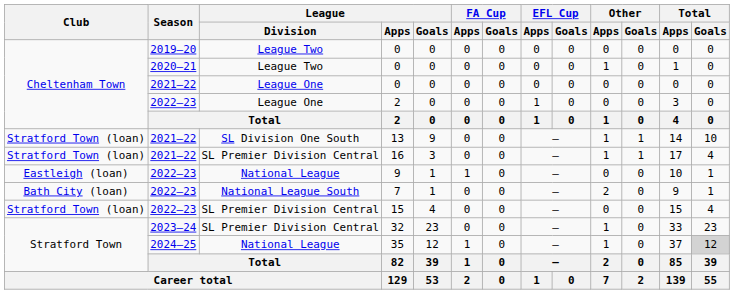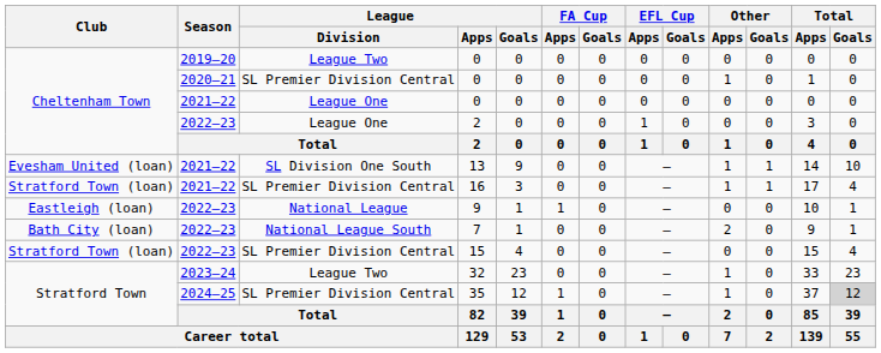 <table class="wikitable" style="text-align:center">
 <tr>
 <th rowspan="2">Club</th>
 <th rowspan="2">Season</th>
 <th colspan="3">League</th>
 <th colspan="2"><a href='#'>FA Cup</a></th>
 <th colspan="2"><a href='#'>EFL Cup</a></th>
 <th colspan="2">Other</th>
 <th colspan="2">Total</th>
 </tr>
 <tr>
 <th>Division</th>
 <th>Apps</th>
 <th>Goals</th>
 <th>Apps</th>
 <th>Goals</th>
 <th>Apps</th>
 <th>Goals</th>
 <th>Apps</th>
 <th>Goals</th>
 <th>Apps</th>
 <th>Goals</th>
 </tr>
 <tr>
 <td rowspan="5"><a href='#'>Cheltenham Town</a></td>
 <td><a href='#'>2019–20</a></td>
 <td><a href='#'>League Two</a></td>
 <td>0</td>
 <td>0</td>
 <td>0</td>
 <td>0</td>
 <td>0</td>
 <td>0</td>
 <td>0</td>
 <td>0</td>
 <td>0</td>
 <td>0</td>
 </tr>
 <tr>
 <td><a href='#'>2020–21</a></td>
-<td>League Two</td>
+<td>SL Premier Division Central</td>
 <td>0</td>
 <td>0</td>
 <td>0</td>
 <td>0</td>
 <td>0</td>
 <td>0</td>
 <td>1</td>
 <td>0</td>
 <td>1</td>
 <td>0</td>
 </tr>
 <tr>
 <td><a href='#'>2021–22</a></td>
 <td><a href='#'>League One</a></td>
 <td>0</td>
 <td>0</td>
 <td>0</td>
 <td>0</td>
 <td>0</td>
 <td>0</td>
 <td>0</td>
 <td>0</td>
 <td>0</td>
 <td>0</td>
 </tr>
 <tr>
 <td><a href='#'>2022–23</a></td>
 <td>League One</td>
 <td>2</td>
 <td>0</td>
 <td>0</td>
 <td>0</td>
 <td>1</td>
 <td>0</td>
 <td>0</td>
 <td>0</td>
 <td>3</td>
 <td>0</td>
 </tr>
 <tr>
 <th colspan="2">Total</th>
 <th>2</th>
 <th>0</th>
 <th>0</th>
 <th>0</th>
 <th>1</th>
 <th>0</th>
 <th>1</th>
 <th>0</th>
 <th>4</th>
 <th>0</th>
 </tr>
 <tr>
-<td><a href='#'>Stratford Town</a> (loan)</td>
+<td><a href='#'>Evesham United</a> (loan)</td>
 <td><a href='#'>2021–22</a></td>
 <td><a href='#'>SL</a> Division One South</td>
 <td>13</td>
 <td>9</td>
 <td>0</td>
 <td>0</td>
 <td colspan="2">—</td>
 <td>1</td>
 <td>1</td>
 <td>14</td>
 <td>10</td>
 </tr>
 <tr>
 <td><a href='#'>Stratford Town</a> (loan)</td>
 <td><a href='#'>2021–22</a></td>
 <td>SL Premier Division Central</td>
 <td>16</td>
 <td>3</td>
 <td>0</td>
 <td>0</td>
 <td colspan="2">—</td>
 <td>1</td>
 <td>1</td>
 <td>17</td>
 <td>4</td>
 </tr>
 <tr>
 <td><a href='#'>Eastleigh</a> (loan)</td>
 <td><a href='#'>2022–23</a></td>
 <td><a href='#'>National League</a></td>
 <td>9</td>
 <td>1</td>
 <td>1</td>
 <td>0</td>
 <td colspan="2">—</td>
 <td>0</td>
 <td>0</td>
 <td>10</td>
 <td>1</td>
 </tr>
 <tr>
 <td><a href='#'>Bath City</a> (loan)</td>
 <td><a href='#'>2022–23</a></td>
 <td><a href='#'>National League South</a></td>
 <td>7</td>
 <td>1</td>
 <td>0</td>
 <td>0</td>
 <td colspan="2">—</td>
 <td>2</td>
 <td>0</td>
 <td>9</td>
 <td>1</td>
 </tr>
 <tr>
 <td><a href='#'>Stratford Town</a> (loan)</td>
 <td><a href='#'>2022–23</a></td>
 <td>SL Premier Division Central</td>
 <td>15</td>
 <td>4</td>
 <td>0</td>
 <td>0</td>
 <td colspan="2">—</td>
 <td>0</td>
 <td>0</td>
 <td>15</td>
 <td>4</td>
 </tr>
 <tr>
 <td rowspan="3">Stratford Town</td>
 <td><a href='#'>2023–24</a></td>
-<td>SL Premier Division Central</td>
+<td>League Two</td>
 <td>32</td>
 <td>23</td>
 <td>0</td>
 <td>0</td>
 <td colspan="2">—</td>
 <td>1</td>
 <td>0</td>
 <td>33</td>
 <td>23</td>
 </tr>
 <tr>
 <td><a href='#'>2024–25</a></td>
-<td><a href='#'>National League</a></td>
+<td>SL Premier Division Central</td>
 <td>35</td>
 <td>12</td>
 <td>1</td>
 <td>0</td>
 <td colspan="2">—</td>
 <td>1</td>
 <td>0</td>
 <td>37</td>
 <td style="background: lightgrey;">12</td>
 </tr>
 <tr>
 <th colspan="2">Total</th>
 <th>82</th>
 <th>39</th>
 <th>1</th>
 <th>0</th>
 <th colspan="2">—</th>
 <th>2</th>
 <th>0</th>
 <th>85</th>
 <th>39</th>
 </tr>
 <tr>
 <th colspan="3">Career total</th>
 <th>129</th>
 <th>53</th>
 <th>2</th>
 <th>0</th>
 <th>1</th>
 <th>0</th>
 <th>7</th>
 <th>2</th>
 <th>139</th>
 <th>55</th>
 </tr>
 </table>
